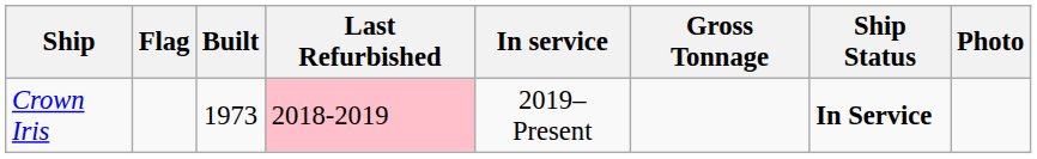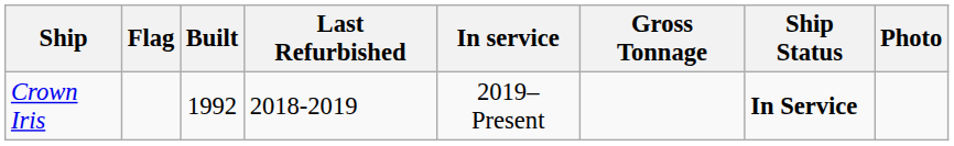 <table class="wikitable">
 <tr>
 <th>Ship</th>
 <th>Flag</th>
 <th>Built</th>
 <th><strong>Last Refurbished</strong></th>
 <th>In service</th>
 <th>Gross Tonnage</th>
 <th>Ship Status</th>
 <th>Photo</th>
 </tr>
 <tr>
 <td><a href='#'><em>Crown Iris</em></a></td>
 <td></td>
-<td align="Center">1973</td>
-<td style="background: pink;">2018-2019</td>
+<td align="Center">1992</td>
+<td>2018-2019</td>
 <td style="text-align:Center;">2019–Present</td>
 <td style="text-align:Center;"></td>
 <td><strong>In Service</strong></td>
 <td></td>
 </tr>
 </table>
